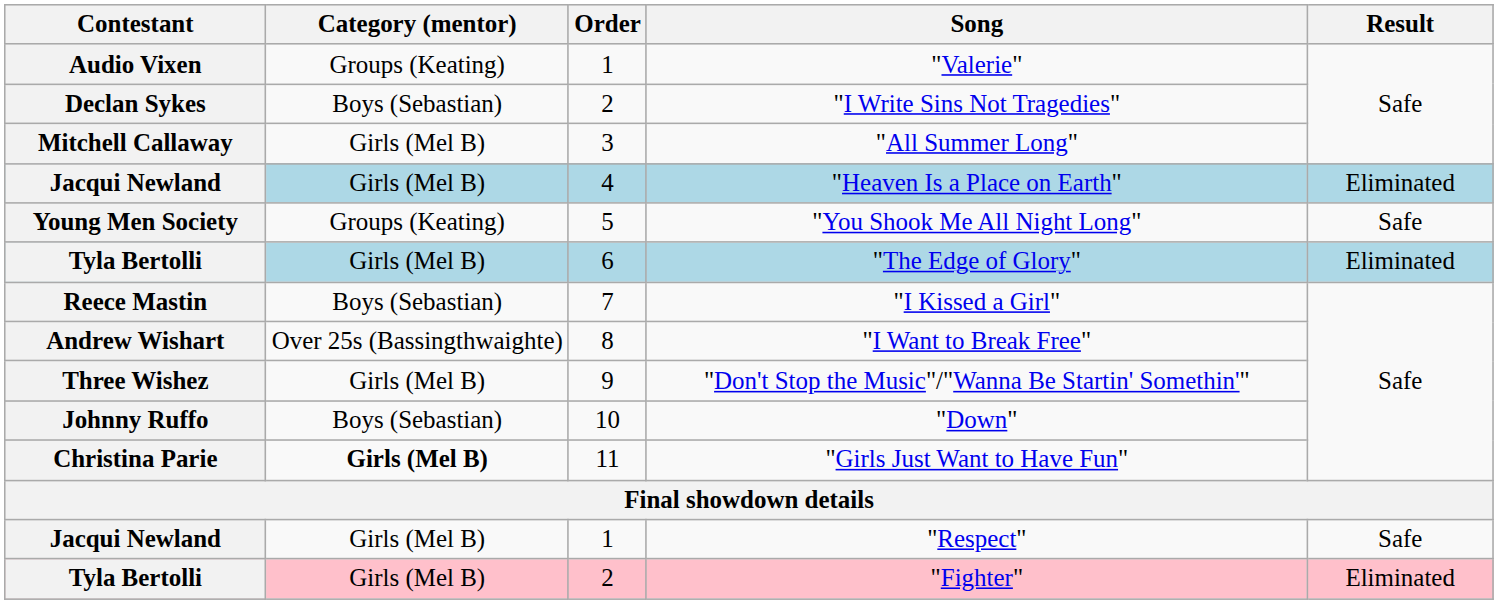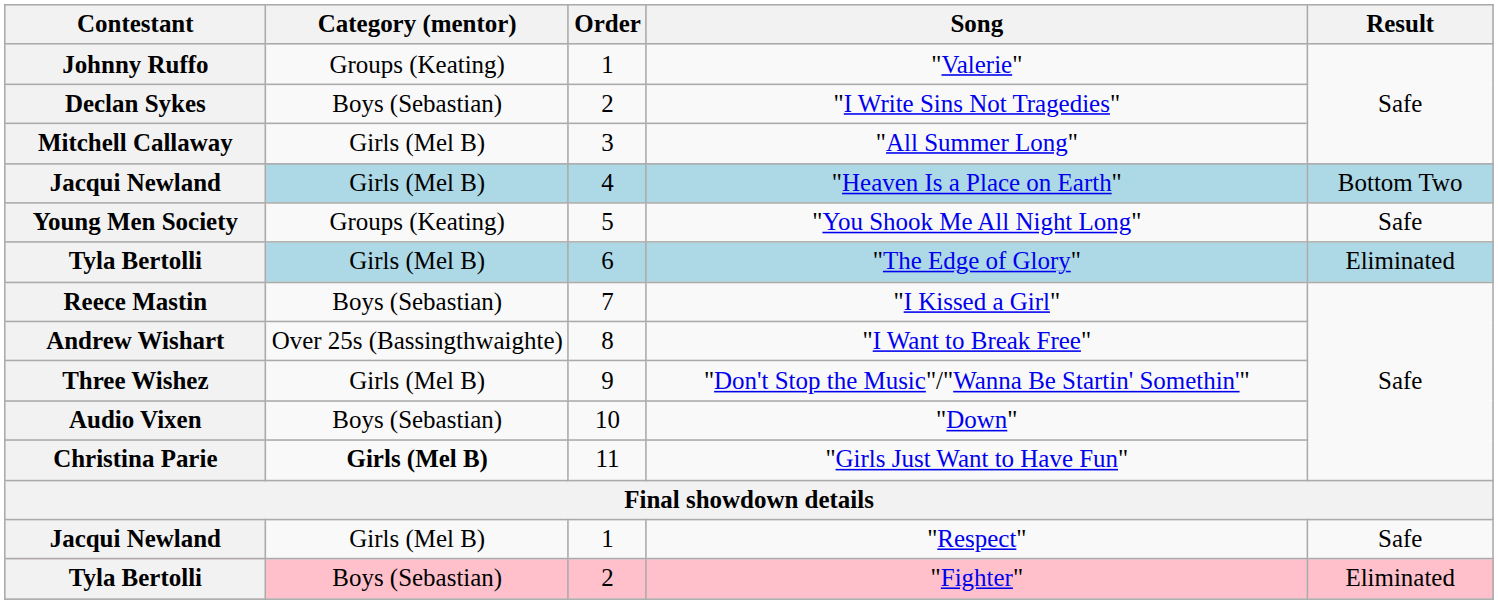 <table class="wikitable plainrowheaders" style="text-align:center;">
 <tr>
 <th scope="col" style="width:10em;">Contestant</th>
 <th scope="col">Category (mentor)</th>
 <th scope="col">Order</th>
 <th scope="col" style="width:26em;">Song</th>
 <th scope="col" style="width:7em;">Result</th>
 </tr>
 <tr>
-<th scope="row">Audio Vixen</th>
+<th scope="row">Johnny Ruffo</th>
 <td>Groups (Keating)</td>
 <td>1</td>
 <td>"<a href='#'>Valerie</a>"</td>
 <td rowspan=3>Safe</td>
 </tr>
 <tr>
 <th scope="row">Declan Sykes</th>
 <td>Boys (Sebastian)</td>
 <td>2</td>
 <td>"<a href='#'>I Write Sins Not Tragedies</a>"</td>
 </tr>
 <tr>
 <th scope="row">Mitchell Callaway</th>
 <td>Girls (Mel B)</td>
 <td>3</td>
 <td>"<a href='#'>All Summer Long</a>"</td>
 </tr>
 <tr style="background:lightblue;">
 <th scope="row">Jacqui Newland</th>
 <td>Girls (Mel B)</td>
 <td>4</td>
 <td>"<a href='#'>Heaven Is a Place on Earth</a>"</td>
-<td>Eliminated</td>
+<td>Bottom Two</td>
 </tr>
 <tr>
 <th scope="row">Young Men Society</th>
 <td>Groups (Keating)</td>
 <td>5</td>
 <td>"<a href='#'>You Shook Me All Night Long</a>"</td>
 <td>Safe</td>
 </tr>
 <tr style="background:lightblue;">
 <th scope="row">Tyla Bertolli</th>
 <td>Girls (Mel B)</td>
 <td>6</td>
 <td>"<a href='#'>The Edge of Glory</a>"</td>
 <td>Eliminated</td>
 </tr>
 <tr>
 <th scope="row">Reece Mastin</th>
 <td>Boys (Sebastian)</td>
 <td>7</td>
 <td>"<a href='#'>I Kissed a Girl</a>"</td>
 <td rowspan=5>Safe</td>
 </tr>
 <tr>
 <th scope="row">Andrew Wishart</th>
 <td>Over 25s (Bassingthwaighte)</td>
 <td>8</td>
 <td>"<a href='#'>I Want to Break Free</a>"</td>
 </tr>
 <tr>
 <th scope="row">Three Wishez</th>
 <td>Girls (Mel B)</td>
 <td>9</td>
 <td>"<a href='#'>Don't Stop the Music</a>"/"<a href='#'>Wanna Be Startin' Somethin'</a>"</td>
 </tr>
 <tr>
-<th scope="row">Johnny Ruffo</th>
+<th scope="row">Audio Vixen</th>
 <td>Boys (Sebastian)</td>
 <td>10</td>
 <td>"<a href='#'>Down</a>"</td>
 </tr>
 <tr>
 <th scope="row">Christina Parie</th>
 <td><strong>Girls (Mel B)</strong></td>
 <td>11</td>
 <td>"<a href='#'>Girls Just Want to Have Fun</a>"</td>
 </tr>
 <tr>
 <th colspan=5>Final showdown details</th>
 </tr>
 <tr Song>
 <th scope="row">Jacqui Newland</th>
 <td>Girls (Mel B)</td>
 <td>1</td>
 <td>"<a href='#'>Respect</a>"</td>
 <td>Safe</td>
 </tr>
 <tr style="background:pink;">
 <th scope="row">Tyla Bertolli</th>
-<td>Girls (Mel B)</td>
+<td>Boys (Sebastian)</td>
 <td>2</td>
 <td>"<a href='#'>Fighter</a>"</td>
 <td>Eliminated</td>
 </tr>
 </table>
